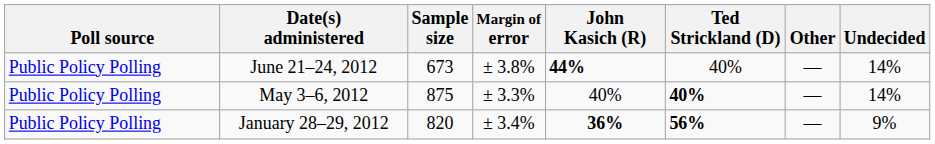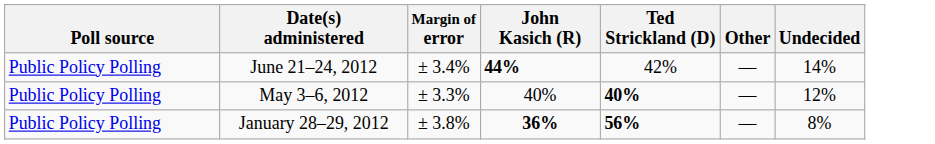 <table class="wikitable">
 <tr valign= bottom>
 <th style="width:185px;">Poll source</th>
 <th style="width:160px;">Date(s)<br>administered</th>
-<th class=small>Sample<br>size</th>
 <th><small>Margin of</small><br>error</th>
 <th style="width:100px;">John<br>Kasich (R)</th>
 <th style="width:100px;">Ted<br>Strickland (D)</th>
 <th>Other</th>
 <th>Undecided</th>
 </tr>
 <tr>
 <td><a href='#'>Public Policy Polling</a></td>
 <td align=center>June 21–24, 2012</td>
-<td align=center>673</td>
-<td align=center>± 3.8%</td>
+<td align=center>± 3.4%</td>
 <td><strong>44%</strong></td>
-<td align=center>40%</td>
+<td align=center>42%</td>
 <td align=center>—</td>
 <td align=center>14%</td>
 </tr>
 <tr>
 <td><a href='#'>Public Policy Polling</a></td>
 <td align=center>May 3–6, 2012</td>
-<td align=center>875</td>
 <td align=center>± 3.3%</td>
 <td align=center>40%</td>
 <td><strong>40%</strong></td>
 <td align=center>—</td>
-<td align=center>14%</td>
+<td align=center>12%</td>
 </tr>
 <tr>
 <td><a href='#'>Public Policy Polling</a></td>
 <td align=center>January 28–29, 2012</td>
-<td align=center>820</td>
-<td align=center>± 3.4%</td>
+<td align=center>± 3.8%</td>
 <td align=center><strong>36%</strong></td>
 <td><strong>56%</strong></td>
 <td align=center>—</td>
-<td align=center>9%</td>
+<td align=center>8%</td>
 </tr>
 </table>
